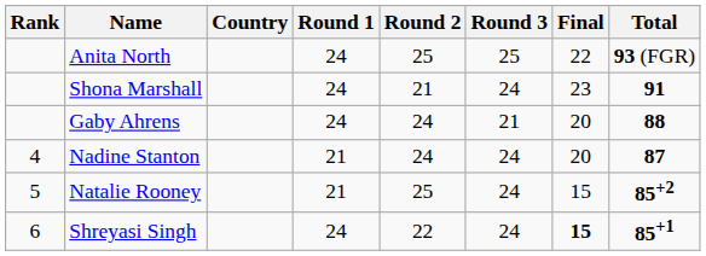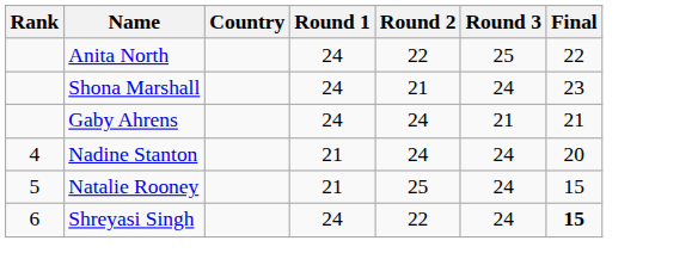 <table class="wikitable sortable" style="text-align:center;">
 <tr>
 <th>Rank</th>
 <th>Name</th>
 <th>Country</th>
 <th>Round 1</th>
 <th>Round 2</th>
 <th>Round 3</th>
 <th>Final</th>
-<th>Total</th>
 </tr>
 <tr>
 <td></td>
 <td align=left><a href='#'>Anita North</a></td>
 <td align=left></td>
 <td>24</td>
-<td>25</td>
+<td>22</td>
 <td>25</td>
 <td>22</td>
-<td><strong>93</strong> (FGR)</td>
 </tr>
 <tr>
 <td></td>
 <td align=left><a href='#'>Shona Marshall</a></td>
 <td align=left></td>
 <td>24</td>
 <td>21</td>
 <td>24</td>
 <td>23</td>
-<td><strong>91</strong></td>
 </tr>
 <tr>
 <td></td>
 <td align=left><a href='#'>Gaby Ahrens</a></td>
 <td align=left></td>
 <td>24</td>
 <td>24</td>
 <td>21</td>
-<td>20</td>
-<td><strong>88</strong></td>
+<td>21</td>
 </tr>
 <tr>
 <td>4</td>
 <td align=left><a href='#'>Nadine Stanton</a></td>
 <td align=left></td>
 <td>21</td>
 <td>24</td>
 <td>24</td>
 <td>20</td>
-<td><strong>87</strong></td>
 </tr>
 <tr>
 <td>5</td>
 <td align=left><a href='#'>Natalie Rooney</a></td>
 <td align=left></td>
 <td>21</td>
 <td>25</td>
 <td>24</td>
 <td>15</td>
-<td><strong>85<sup>+2</sup></strong></td>
 </tr>
 <tr>
 <td>6</td>
 <td align=left><a href='#'>Shreyasi Singh</a></td>
 <td align=left></td>
 <td>24</td>
 <td>22</td>
 <td>24</td>
 <td><strong>15</strong></td>
-<td><strong>85<sup>+1</sup></strong></td>
 </tr>
 </table>
